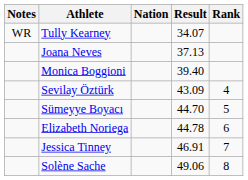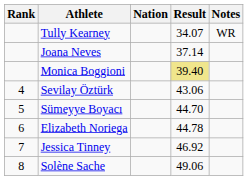 <table class="wikitable sortable" style="text-align:center">
 <tr>
-<th>Notes</th>
+<th>Rank</th>
 <th>Athlete</th>
 <th>Nation</th>
 <th>Result</th>
-<th>Rank</th>
+<th>Notes</th>
 </tr>
 <tr>
-<td>WR</td>
+<td></td>
 <td align=left><a href='#'>Tully Kearney</a></td>
 <td align=left></td>
 <td>34.07</td>
-<td></td>
+<td>WR</td>
 </tr>
 <tr>
 <td></td>
 <td align=left><a href='#'>Joana Neves</a></td>
 <td align=left></td>
-<td>37.13</td>
+<td>37.14</td>
 <td></td>
 </tr>
 <tr>
 <td></td>
 <td align=left><a href='#'>Monica Boggioni</a></td>
 <td align=left></td>
-<td>39.40</td>
+<td style="background: khaki;">39.40</td>
 <td></td>
 </tr>
 <tr>
-<td></td>
+<td>4</td>
 <td align=left><a href='#'>Sevilay Öztürk</a></td>
 <td align=left></td>
-<td>43.09</td>
-<td>4</td>
+<td>43.06</td>
+<td></td>
 </tr>
 <tr>
-<td></td>
+<td>5</td>
 <td align=left><a href='#'>Sümeyye Boyacı</a></td>
 <td align=left></td>
 <td>44.70</td>
-<td>5</td>
+<td></td>
 </tr>
 <tr>
-<td></td>
+<td>6</td>
 <td align=left><a href='#'>Elizabeth Noriega</a></td>
 <td align=left></td>
 <td>44.78</td>
-<td>6</td>
+<td></td>
 </tr>
 <tr>
-<td></td>
+<td>7</td>
 <td align=left><a href='#'>Jessica Tinney</a></td>
 <td align=left></td>
-<td>46.91</td>
-<td>7</td>
+<td>46.92</td>
+<td></td>
 </tr>
 <tr>
-<td></td>
+<td>8</td>
 <td align=left><a href='#'>Solène Sache</a></td>
 <td align=left></td>
 <td>49.06</td>
-<td>8</td>
+<td></td>
 </tr>
 </table>
